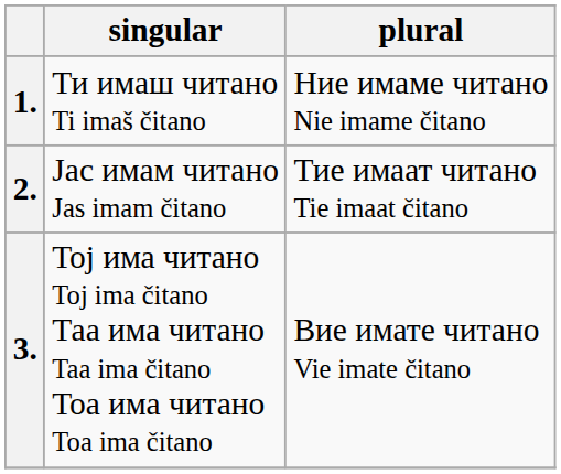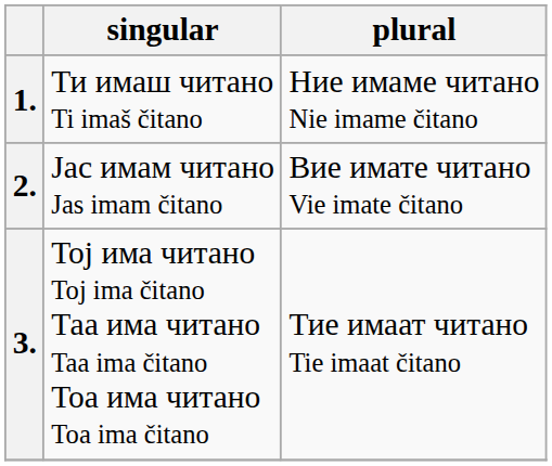 <table class="wikitable">
 <tr>
 <th></th>
 <th><span>singular</span></th>
 <th><span>plural</span></th>
 </tr>
 <tr>
 <th><span>1.</span></th>
 <td>Ти имаш читано<br><span><small>Ti imaš čitano</small></span></td>
 <td>Ние имаме читано<br><span><small>Nie imame čitano</small></span></td>
 </tr>
 <tr>
 <th><span>2.</span></th>
 <td>Јас имам читано<br><span><small>Jas imam čitano</small></span></td>
-<td>Тие имаат читано<br><span><small>Tie imaat čitano</small></span></td>
+<td>Вие имате читано<br><span><small>Vie imate čitano</small></span></td>
 </tr>
 <tr>
 <th><span>3.</span></th>
 <td>Тој има читано<br><span><small>Toj ima čitano</small></span><br>Таа има читано<br><span><small>Taa  ima čitano</small></span><br>Тоa има читано<br><span><small>Toа ima čitano</small></span></td>
-<td>Вие имате читано<br><span><small>Vie imate čitano</small></span></td>
+<td>Тие имаат читано<br><span><small>Tie imaat čitano</small></span></td>
 </tr>
 <tr>
 </tr>
 </table>
